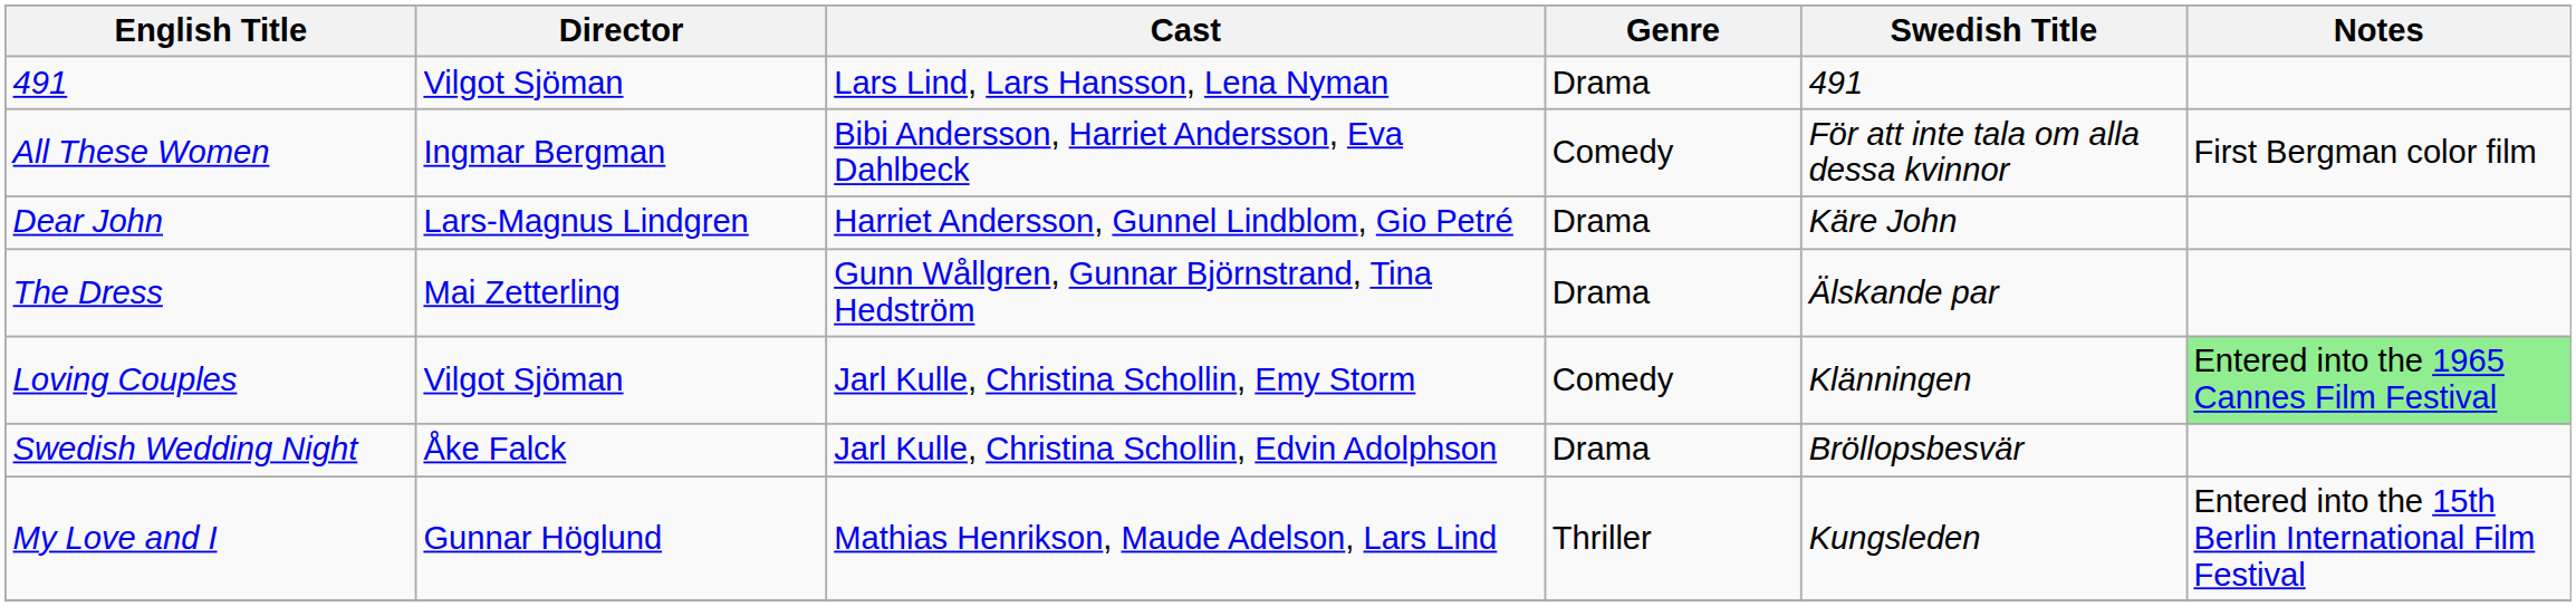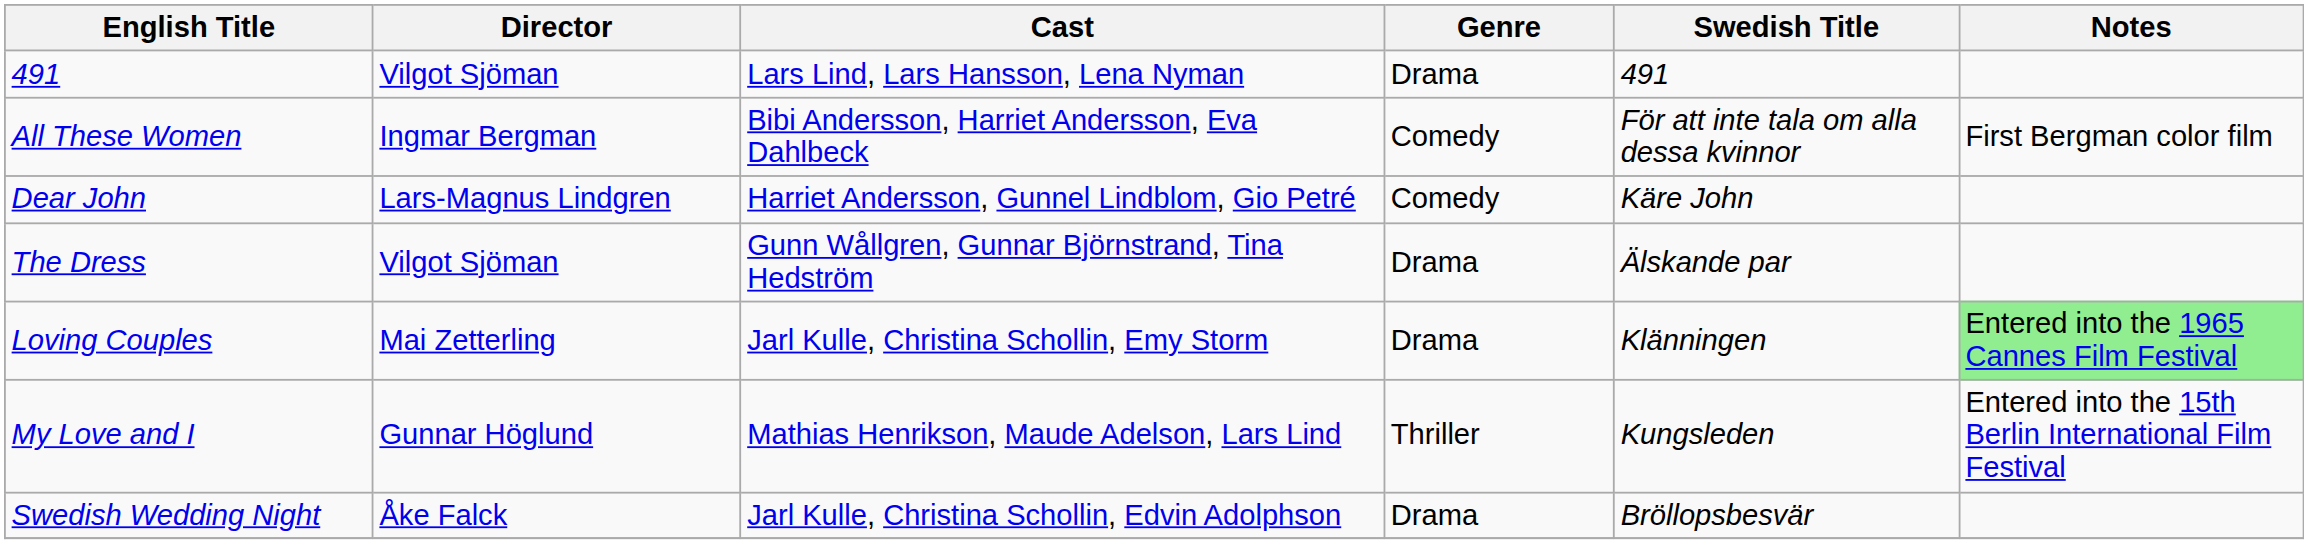 <table class="wikitable" style="width:100%;">
 <tr>
 <th style="width:16%;">English Title</th>
 <th style="width:16%;">Director</th>
 <th style="width:28%;">Cast</th>
 <th style="width:10%;">Genre</th>
 <th style="width:15%;">Swedish Title</th>
 <th style="width:15%;">Notes</th>
 </tr>
 <tr>
 <td><em><a href='#'>491</a></em></td>
 <td><a href='#'>Vilgot Sjöman</a></td>
 <td><a href='#'>Lars Lind</a>, <a href='#'>Lars Hansson</a>, <a href='#'>Lena Nyman</a></td>
 <td>Drama</td>
 <td><em>491</em></td>
 <td></td>
 </tr>
 <tr>
 <td><em><a href='#'>All These Women</a></em></td>
 <td><a href='#'>Ingmar Bergman</a></td>
 <td><a href='#'>Bibi Andersson</a>, <a href='#'>Harriet Andersson</a>, <a href='#'>Eva Dahlbeck</a></td>
 <td>Comedy</td>
 <td><em>För att inte tala om alla dessa kvinnor</em></td>
 <td>First Bergman color film</td>
 </tr>
 <tr>
 <td><em><a href='#'>Dear John</a></em></td>
 <td><a href='#'>Lars-Magnus Lindgren</a></td>
 <td><a href='#'>Harriet Andersson</a>, <a href='#'>Gunnel Lindblom</a>, <a href='#'>Gio Petré</a></td>
-<td>Drama</td>
+<td>Comedy</td>
 <td><em>Käre John</em></td>
 </tr>
 <tr>
 <td><em><a href='#'>The Dress</a></em></td>
-<td><a href='#'>Mai Zetterling</a></td>
+<td><a href='#'>Vilgot Sjöman</a></td>
 <td><a href='#'>Gunn Wållgren</a>, <a href='#'>Gunnar Björnstrand</a>, <a href='#'>Tina Hedström</a></td>
 <td>Drama</td>
 <td><em>Älskande par</em></td>
 <td></td>
 </tr>
 <tr>
 <td><em><a href='#'>Loving Couples</a></em></td>
-<td><a href='#'>Vilgot Sjöman</a></td>
+<td><a href='#'>Mai Zetterling</a></td>
 <td><a href='#'>Jarl Kulle</a>, <a href='#'>Christina Schollin</a>, <a href='#'>Emy Storm</a></td>
-<td>Comedy</td>
+<td>Drama</td>
 <td><em>Klänningen</em></td>
 <td style="background: lightgreen;">Entered into the <a href='#'>1965 Cannes Film Festival</a></td>
+</tr>
+<tr>
+<td><em><a href='#'>My Love and I</a></em></td>
+<td><a href='#'>Gunnar Höglund</a></td>
+<td><a href='#'>Mathias Henrikson</a>, <a href='#'>Maude Adelson</a>, <a href='#'>Lars Lind</a></td>
+<td>Thriller</td>
+<td><em>Kungsleden</em></td>
+<td>Entered into the <a href='#'>15th Berlin International Film Festival</a></td>
 </tr>
 <tr>
 <td><em><a href='#'>Swedish Wedding Night</a></em></td>
 <td><a href='#'>Åke Falck</a></td>
 <td><a href='#'>Jarl Kulle</a>, <a href='#'>Christina Schollin</a>, <a href='#'>Edvin Adolphson</a></td>
 <td>Drama</td>
 <td><em>Bröllopsbesvär</em></td>
 <td></td>
 </tr>
 <tr>
-<td><em><a href='#'>My Love and I</a></em></td>
-<td><a href='#'>Gunnar Höglund</a></td>
-<td><a href='#'>Mathias Henrikson</a>, <a href='#'>Maude Adelson</a>, <a href='#'>Lars Lind</a></td>
-<td>Thriller</td>
-<td><em>Kungsleden</em></td>
-<td>Entered into the <a href='#'>15th Berlin International Film Festival</a></td>
-</tr>
-<tr>
 </tr>
 </table>
